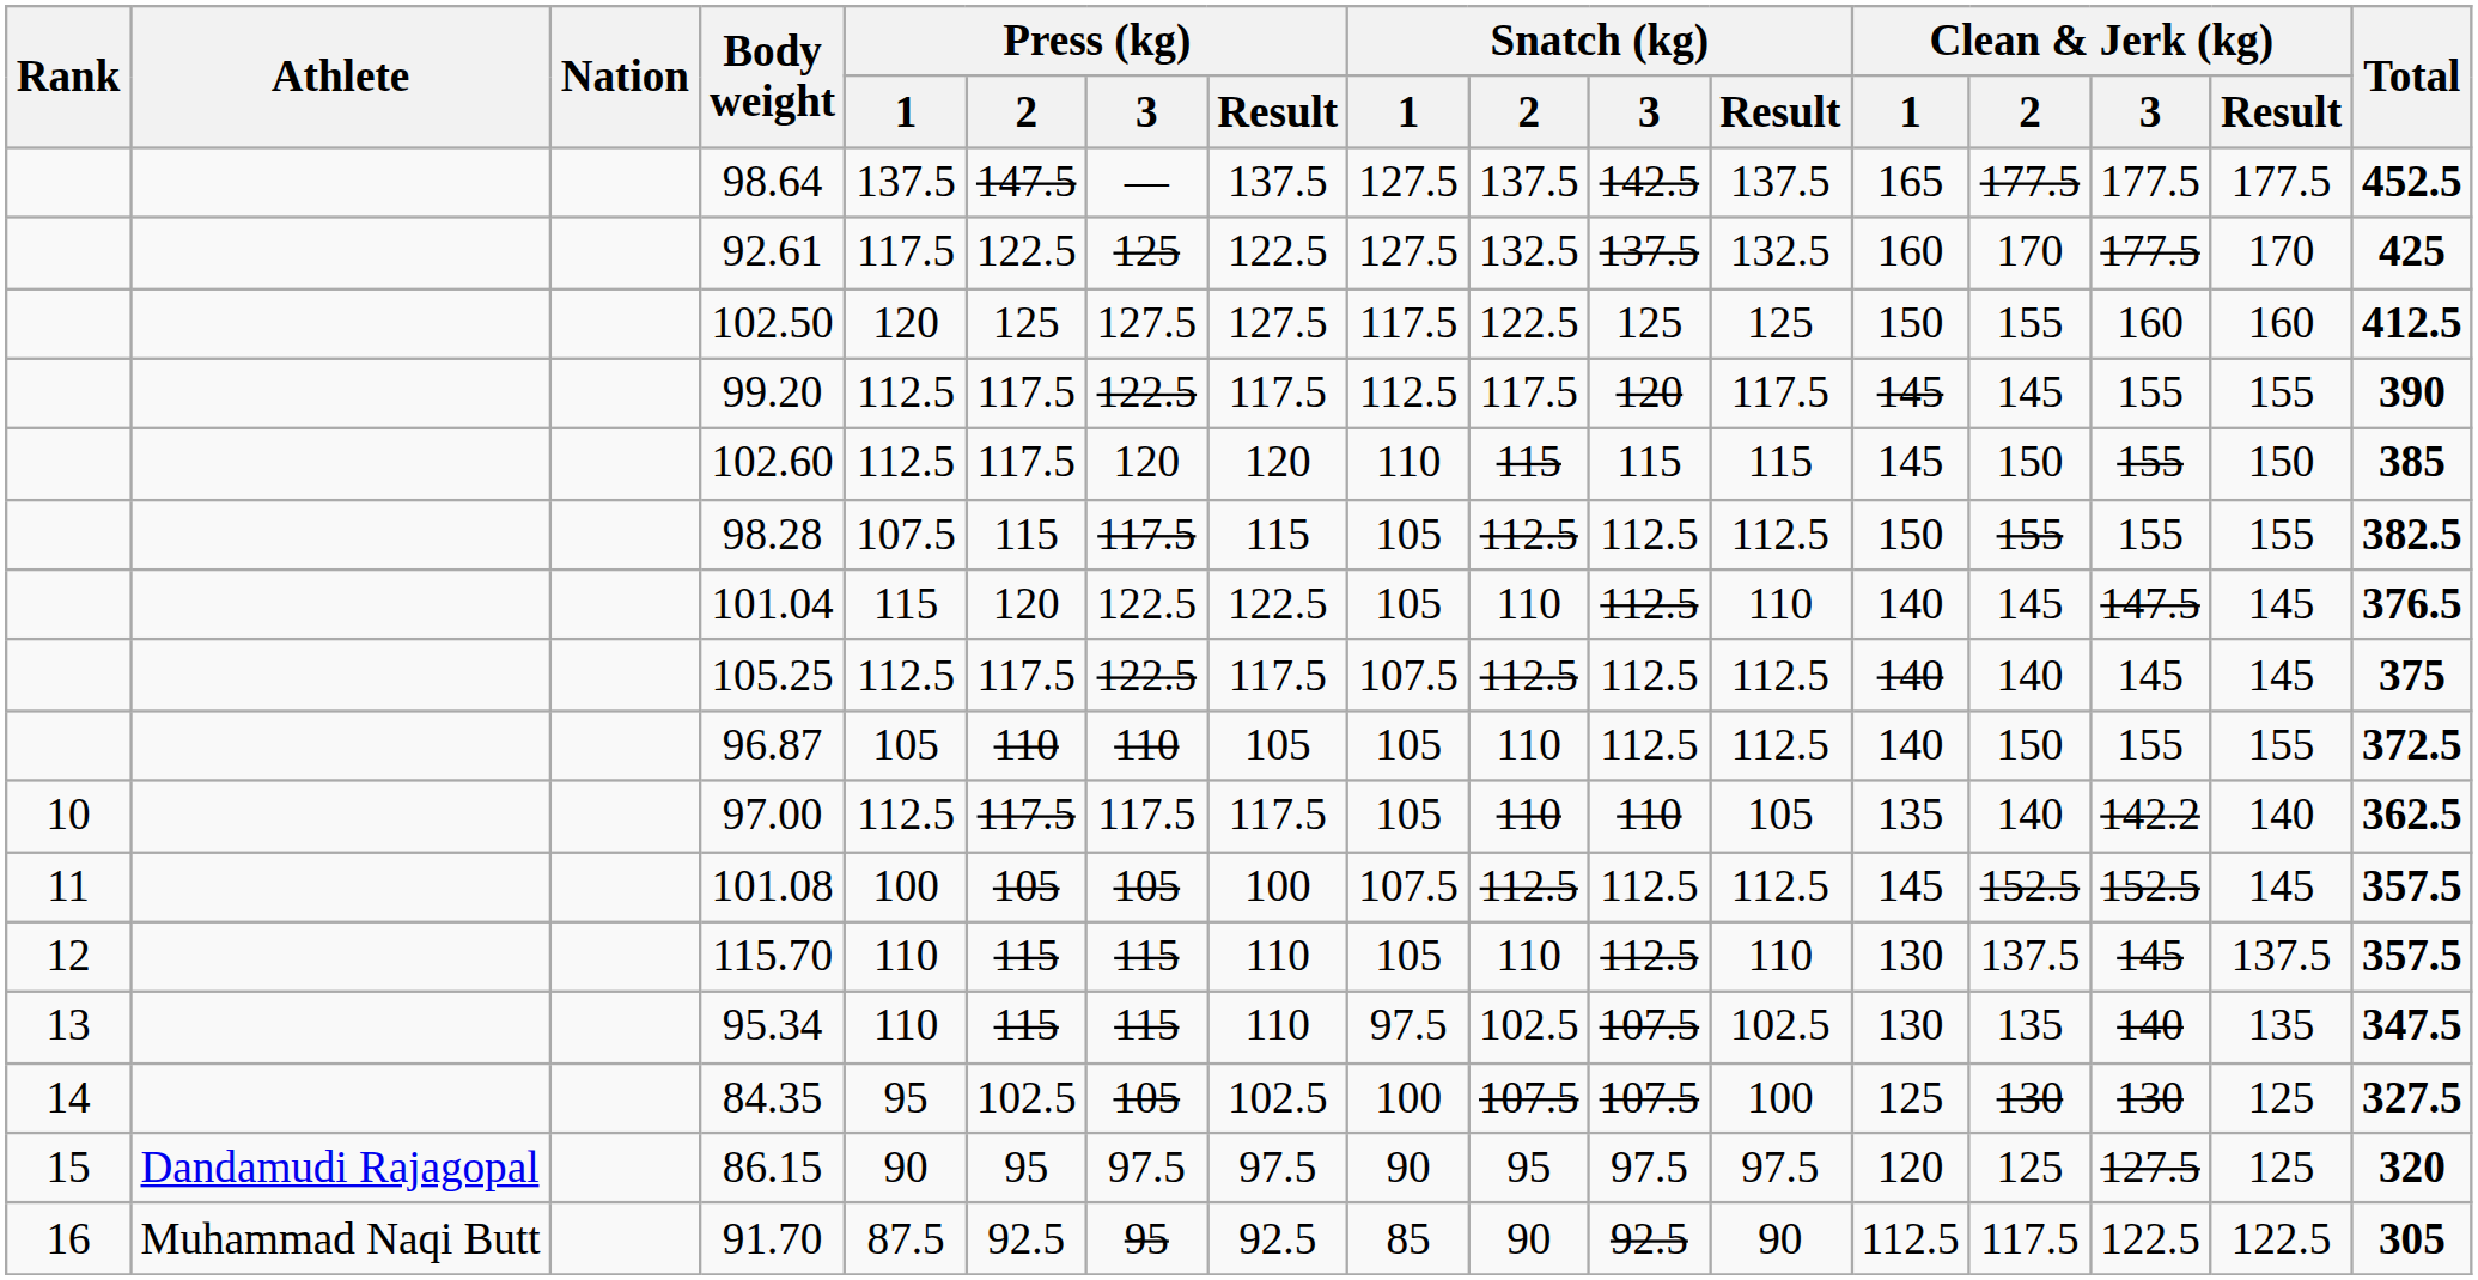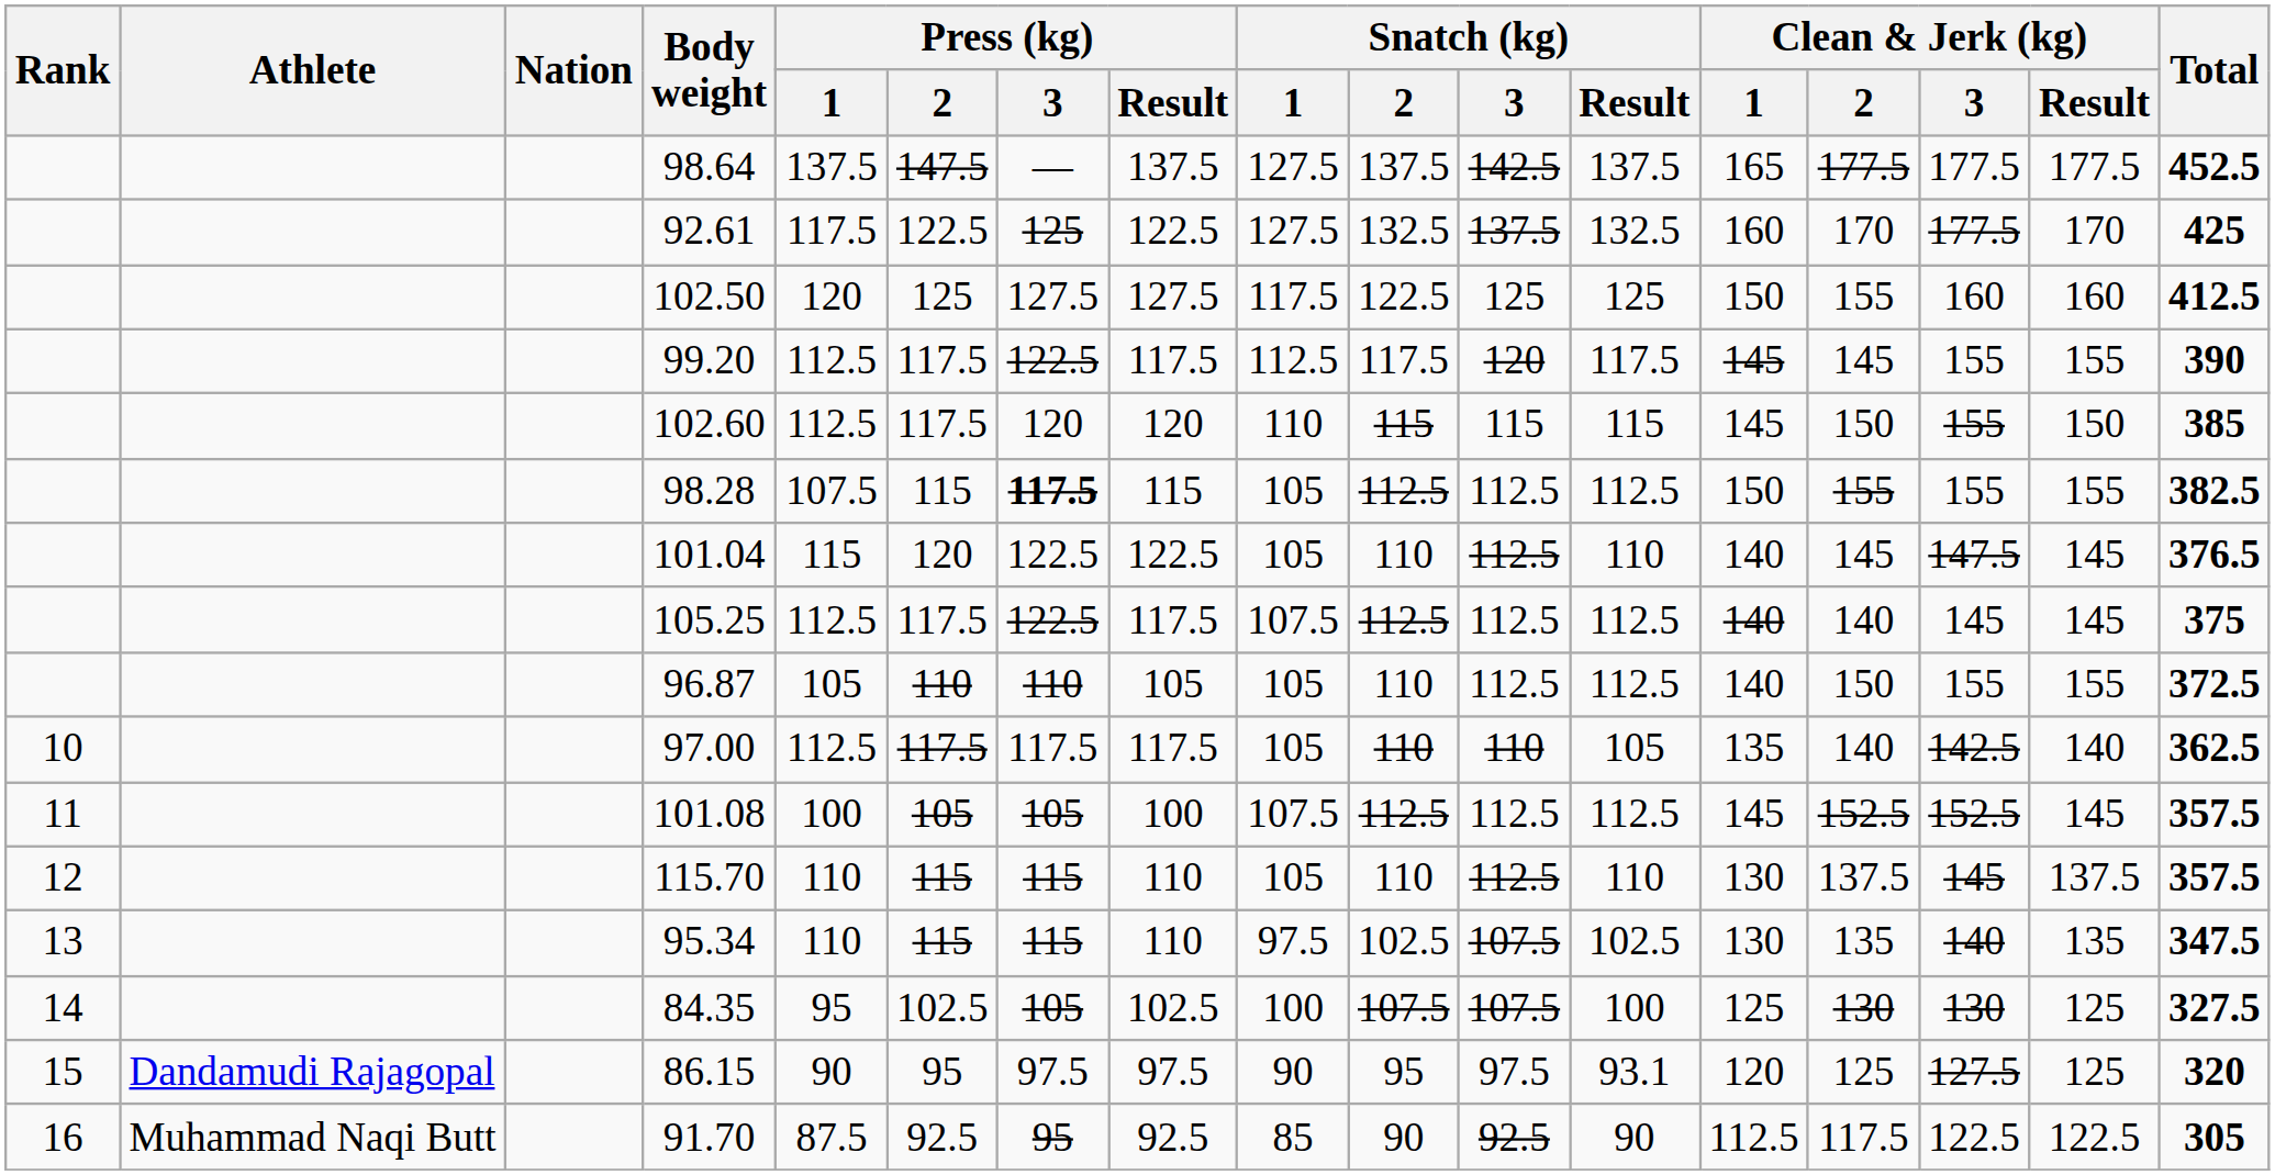 <table class="wikitable sortable" style="text-align:center;">
 <tr>
 <th rowspan=2>Rank</th>
 <th rowspan=2>Athlete</th>
 <th rowspan=2>Nation</th>
 <th rowspan=2>Body<br>weight</th>
 <th colspan=4>Press (kg)</th>
 <th colspan=4>Snatch (kg)</th>
 <th colspan=4>Clean & Jerk (kg)</th>
 <th rowspan=2>Total</th>
 </tr>
 <tr>
 <th>1</th>
 <th>2</th>
 <th>3</th>
 <th>Result</th>
 <th>1</th>
 <th>2</th>
 <th>3</th>
 <th>Result</th>
 <th>1</th>
 <th>2</th>
 <th>3</th>
 <th>Result</th>
 </tr>
 <tr>
 <td></td>
 <td align=left></td>
 <td align=left></td>
 <td>98.64</td>
 <td>137.5</td>
 <td><s>147.5</s></td>
 <td>—</td>
 <td>137.5 </td>
 <td>127.5</td>
 <td>137.5</td>
 <td><s>142.5 </s></td>
 <td>137.5 </td>
 <td>165</td>
 <td><s>177.5</s></td>
 <td>177.5</td>
 <td>177.5 </td>
 <td><strong>452.5</strong> </td>
 </tr>
 <tr>
 <td></td>
 <td align=left></td>
 <td align=left></td>
 <td>92.61</td>
 <td>117.5</td>
 <td>122.5</td>
 <td><s>125</s></td>
 <td>122.5</td>
 <td>127.5</td>
 <td>132.5</td>
 <td><s>137.5</s></td>
 <td>132.5</td>
 <td>160</td>
 <td>170</td>
 <td><s>177.5</s></td>
 <td>170</td>
 <td><strong>425</strong></td>
 </tr>
 <tr>
 <td></td>
 <td align=left></td>
 <td align=left></td>
 <td>102.50</td>
 <td>120</td>
 <td>125</td>
 <td>127.5</td>
 <td>127.5</td>
 <td>117.5</td>
 <td>122.5</td>
 <td>125</td>
 <td>125</td>
 <td>150</td>
 <td>155</td>
 <td>160</td>
 <td>160</td>
 <td><strong>412.5</strong></td>
 </tr>
 <tr>
 <td></td>
 <td align=left></td>
 <td align=left></td>
 <td>99.20</td>
 <td>112.5</td>
 <td>117.5</td>
 <td><s>122.5</s></td>
 <td>117.5</td>
 <td>112.5</td>
 <td>117.5</td>
 <td><s>120</s></td>
 <td>117.5</td>
 <td><s>145</s></td>
 <td>145</td>
 <td>155</td>
 <td>155</td>
 <td><strong>390</strong></td>
 </tr>
 <tr>
 <td></td>
 <td align=left></td>
 <td align=left></td>
 <td>102.60</td>
 <td>112.5</td>
 <td>117.5</td>
 <td>120</td>
 <td>120</td>
 <td>110</td>
 <td><s>115 </s></td>
 <td>115</td>
 <td>115</td>
 <td>145</td>
 <td>150</td>
 <td><s>155</s></td>
 <td>150</td>
 <td><strong>385</strong></td>
 </tr>
 <tr>
 <td></td>
 <td align=left></td>
 <td align=left></td>
 <td>98.28</td>
 <td>107.5</td>
 <td>115</td>
-<td><s>117.5</s></td>
+<td><strong><s>117.5</s></strong></td>
 <td>115</td>
 <td>105</td>
 <td><s>112.5</s></td>
 <td>112.5</td>
 <td>112.5</td>
 <td>150</td>
 <td><s>155</s></td>
 <td>155</td>
 <td>155</td>
 <td><strong>382.5</strong></td>
 </tr>
 <tr>
 <td></td>
 <td align=left></td>
 <td align=left></td>
 <td>101.04</td>
 <td>115</td>
 <td>120</td>
 <td>122.5</td>
 <td>122.5</td>
 <td>105</td>
 <td>110</td>
 <td><s>112.5</s></td>
 <td>110</td>
 <td>140</td>
 <td>145</td>
 <td><s>147.5</s></td>
 <td>145</td>
 <td><strong>376.5</strong></td>
 </tr>
 <tr>
 <td></td>
 <td align=left></td>
 <td align=left></td>
 <td>105.25</td>
 <td>112.5</td>
 <td>117.5</td>
 <td><s>122.5</s></td>
 <td>117.5</td>
 <td>107.5</td>
 <td><s>112.5</s></td>
 <td>112.5</td>
 <td>112.5</td>
 <td><s>140</s></td>
 <td>140</td>
 <td>145</td>
 <td>145</td>
 <td><strong>375</strong></td>
 </tr>
 <tr>
 <td></td>
 <td align=left></td>
 <td align=left></td>
 <td>96.87</td>
 <td>105</td>
 <td><s>110</s></td>
 <td><s>110</s></td>
 <td>105</td>
 <td>105</td>
 <td>110</td>
 <td>112.5</td>
 <td>112.5</td>
 <td>140</td>
 <td>150</td>
 <td>155</td>
 <td>155</td>
 <td><strong>372.5</strong></td>
 </tr>
 <tr>
 <td>10</td>
 <td align=left></td>
 <td align=left></td>
 <td>97.00</td>
 <td>112.5</td>
 <td><s>117.5 </s></td>
 <td>117.5</td>
 <td>117.5</td>
 <td>105</td>
 <td><s>110</s></td>
 <td><s>110</s></td>
 <td>105</td>
 <td>135</td>
 <td>140</td>
-<td><s>142.2</s></td>
+<td><s>142.5</s></td>
 <td>140</td>
 <td><strong>362.5</strong></td>
 </tr>
 <tr>
 <td>11</td>
 <td align=left></td>
 <td align=left></td>
 <td>101.08</td>
 <td>100</td>
 <td><s>105</s></td>
 <td><s>105</s></td>
 <td>100</td>
 <td>107.5</td>
 <td><s>112.5</s></td>
 <td>112.5</td>
 <td>112.5</td>
 <td>145</td>
 <td><s>152.5</s></td>
 <td><s>152.5</s></td>
 <td>145</td>
 <td><strong>357.5</strong></td>
 </tr>
 <tr>
 <td>12</td>
 <td align=left></td>
 <td align=left></td>
 <td>115.70</td>
 <td>110</td>
 <td><s>115</s></td>
 <td><s>115</s></td>
 <td>110</td>
 <td>105</td>
 <td>110</td>
 <td><s>112.5</s></td>
 <td>110</td>
 <td>130</td>
 <td>137.5</td>
 <td><s>145</s></td>
 <td>137.5</td>
 <td><strong>357.5</strong></td>
 </tr>
 <tr>
 <td>13</td>
 <td align=left></td>
 <td align=left></td>
 <td>95.34</td>
 <td>110</td>
 <td><s>115</s></td>
 <td><s>115</s></td>
 <td>110</td>
 <td>97.5</td>
 <td>102.5</td>
 <td><s>107.5</s></td>
 <td>102.5</td>
 <td>130</td>
 <td>135</td>
 <td><s>140</s></td>
 <td>135</td>
 <td><strong>347.5</strong></td>
 </tr>
 <tr>
 <td>14</td>
 <td align=left></td>
 <td align=left></td>
 <td>84.35</td>
 <td>95</td>
 <td>102.5</td>
 <td><s>105</s></td>
 <td>102.5</td>
 <td>100</td>
 <td><s>107.5</s></td>
 <td><s>107.5</s></td>
 <td>100</td>
 <td>125</td>
 <td><s>130</s></td>
 <td><s>130</s></td>
 <td>125</td>
 <td><strong>327.5</strong></td>
 </tr>
 <tr>
 <td>15</td>
 <td align=left><a href='#'>Dandamudi Rajagopal</a></td>
 <td align=left></td>
 <td>86.15</td>
 <td>90</td>
 <td>95</td>
 <td>97.5</td>
 <td>97.5</td>
 <td>90</td>
 <td>95</td>
 <td>97.5</td>
-<td>97.5</td>
+<td>93.1</td>
 <td>120</td>
 <td>125</td>
 <td><s>127.5</s></td>
 <td>125</td>
 <td><strong>320</strong></td>
 </tr>
 <tr>
 <td>16</td>
 <td align=left>Muhammad Naqi Butt</td>
 <td align=left></td>
 <td>91.70</td>
 <td>87.5</td>
 <td>92.5</td>
 <td><s>95</s></td>
 <td>92.5</td>
 <td>85</td>
 <td>90</td>
 <td><s>92.5</s></td>
 <td>90</td>
 <td>112.5</td>
 <td>117.5</td>
 <td>122.5</td>
 <td>122.5</td>
 <td><strong>305</strong></td>
 </tr>
 </table>
